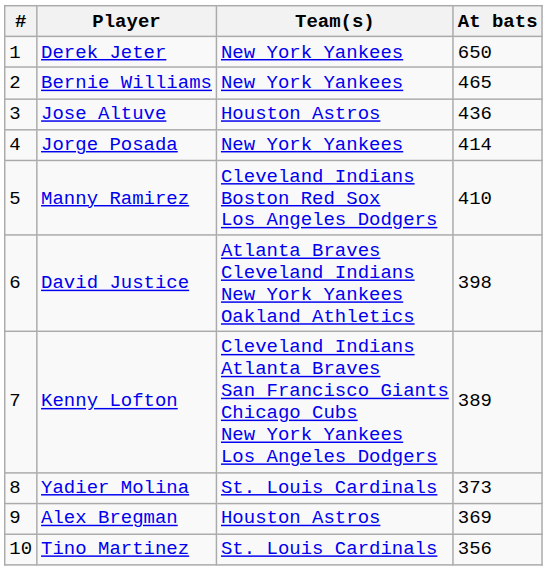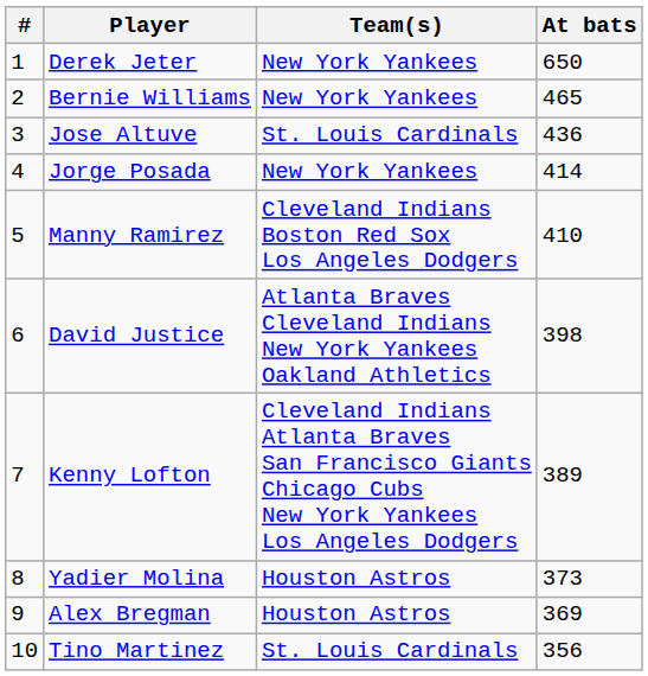 <table class="wikitable" style="float:left;">
 <tr>
 <th>#</th>
 <th>Player</th>
 <th>Team(s)</th>
 <th>At bats</th>
 </tr>
 <tr>
 <td>1</td>
 <td><a href='#'>Derek Jeter</a></td>
 <td><a href='#'>New York Yankees</a></td>
 <td>650</td>
 </tr>
 <tr>
 <td>2</td>
 <td><a href='#'>Bernie Williams</a></td>
 <td><a href='#'>New York Yankees</a></td>
 <td>465</td>
 </tr>
 <tr>
 <td>3</td>
 <td><a href='#'>Jose Altuve</a></td>
-<td><a href='#'>Houston Astros</a></td>
+<td><a href='#'>St. Louis Cardinals</a></td>
 <td>436</td>
 </tr>
 <tr>
 <td>4</td>
 <td><a href='#'>Jorge Posada</a></td>
 <td><a href='#'>New York Yankees</a></td>
 <td>414</td>
 </tr>
 <tr>
 <td>5</td>
 <td><a href='#'>Manny Ramirez</a></td>
 <td><a href='#'>Cleveland Indians</a><br><a href='#'>Boston Red Sox</a><br><a href='#'>Los Angeles Dodgers</a></td>
 <td>410</td>
 </tr>
 <tr>
 <td>6</td>
 <td><a href='#'>David Justice</a></td>
 <td><a href='#'>Atlanta Braves</a><br><a href='#'>Cleveland Indians</a><br><a href='#'>New York Yankees</a><br><a href='#'>Oakland Athletics</a></td>
 <td>398</td>
 </tr>
 <tr>
 <td>7</td>
 <td><a href='#'>Kenny Lofton</a></td>
 <td><a href='#'>Cleveland Indians</a><br><a href='#'>Atlanta Braves</a><br><a href='#'>San Francisco Giants</a><br><a href='#'>Chicago Cubs</a><br><a href='#'>New York Yankees</a><br><a href='#'>Los Angeles Dodgers</a></td>
 <td>389</td>
 </tr>
 <tr>
 <td>8</td>
 <td><a href='#'>Yadier Molina</a></td>
-<td><a href='#'>St. Louis Cardinals</a></td>
+<td><a href='#'>Houston Astros</a></td>
 <td>373</td>
 </tr>
 <tr>
 <td>9</td>
 <td><a href='#'>Alex Bregman</a></td>
 <td><a href='#'>Houston Astros</a></td>
 <td>369</td>
 </tr>
 <tr>
 <td>10</td>
 <td><a href='#'>Tino Martinez</a></td>
 <td><a href='#'>St. Louis Cardinals</a></td>
 <td>356</td>
 </tr>
 </table>
